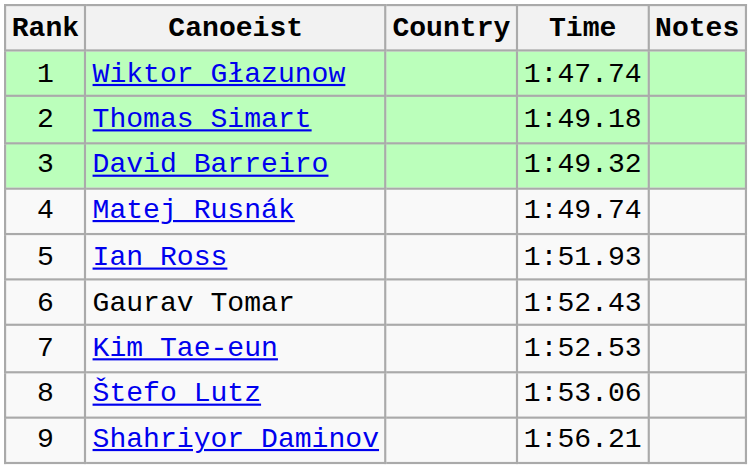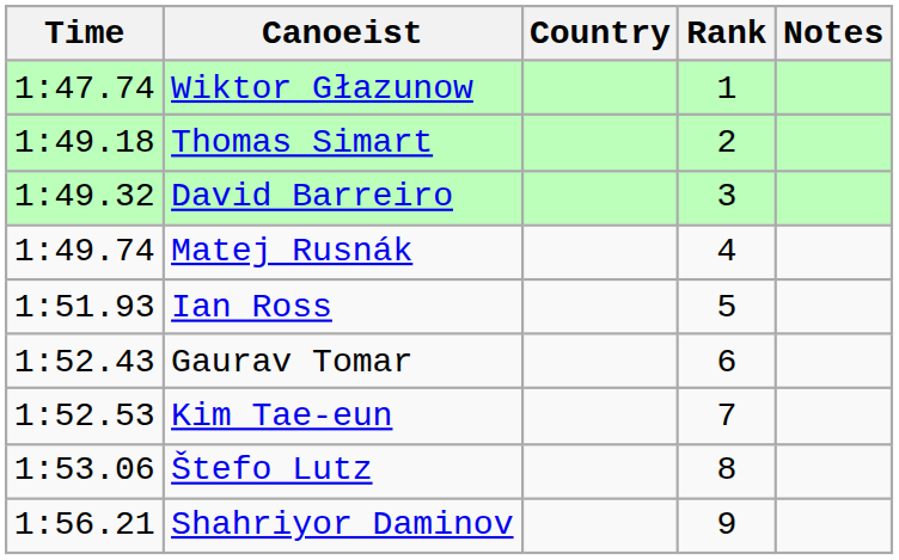 <table class="wikitable" style="text-align:center">
 <tr>
-<th>Rank</th>
+<th>Time</th>
 <th>Canoeist</th>
 <th>Country</th>
-<th>Time</th>
+<th>Rank</th>
 <th>Notes</th>
 </tr>
 <tr bgcolor=bbffbb>
-<td>1</td>
+<td>1:47.74</td>
 <td align="left"><a href='#'>Wiktor Głazunow</a></td>
 <td align="left"></td>
-<td>1:47.74</td>
+<td>1</td>
 <td></td>
 </tr>
 <tr bgcolor=bbffbb>
-<td>2</td>
+<td>1:49.18</td>
 <td align="left"><a href='#'>Thomas Simart</a></td>
 <td align="left"></td>
-<td>1:49.18</td>
+<td>2</td>
 <td></td>
 </tr>
 <tr bgcolor=bbffbb>
-<td>3</td>
+<td>1:49.32</td>
 <td align="left"><a href='#'>David Barreiro</a></td>
 <td align="left"></td>
-<td>1:49.32</td>
+<td>3</td>
 <td></td>
 </tr>
 <tr>
-<td>4</td>
+<td>1:49.74</td>
 <td align="left"><a href='#'>Matej Rusnák</a></td>
 <td align="left"></td>
-<td>1:49.74</td>
+<td>4</td>
 <td></td>
 </tr>
 <tr>
-<td>5</td>
+<td>1:51.93</td>
 <td align="left"><a href='#'>Ian Ross</a></td>
 <td align="left"></td>
-<td>1:51.93</td>
+<td>5</td>
 <td></td>
 </tr>
 <tr>
-<td>6</td>
+<td>1:52.43</td>
 <td align="left">Gaurav Tomar</td>
 <td align="left"></td>
-<td>1:52.43</td>
+<td>6</td>
 <td></td>
 </tr>
 <tr>
-<td>7</td>
+<td>1:52.53</td>
 <td align="left"><a href='#'>Kim Tae-eun</a></td>
 <td align="left"></td>
-<td>1:52.53</td>
+<td>7</td>
 <td></td>
 </tr>
 <tr>
-<td>8</td>
+<td>1:53.06</td>
 <td align="left"><a href='#'>Štefo Lutz</a></td>
 <td align="left"></td>
-<td>1:53.06</td>
+<td>8</td>
 <td></td>
 </tr>
 <tr>
-<td>9</td>
+<td>1:56.21</td>
 <td align="left"><a href='#'>Shahriyor Daminov</a></td>
 <td align="left"></td>
-<td>1:56.21</td>
+<td>9</td>
 <td></td>
 </tr>
 </table>
